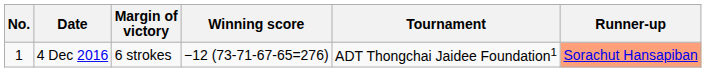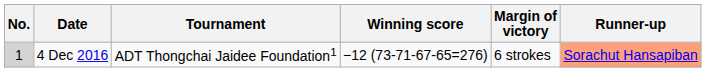 <table class="wikitable" style="font-size:95%;">
 <tr>
 <th>No.</th>
 <th>Date</th>
+<th>Tournament</th>
+<th>Winning score</th>
 <th>Margin of<br>victory</th>
-<th>Winning score</th>
-<th>Tournament</th>
 <th>Runner-up</th>
 </tr>
 <tr>
-<td align=center>1</td>
+<td align=center style="background: lightgrey;">1</td>
 <td align=right>4 Dec <a href='#'>2016</a></td>
+<td>ADT Thongchai Jaidee Foundation<sup>1</sup></td>
+<td>−12 (73-71-67-65=276)</td>
 <td>6 strokes</td>
-<td>−12 (73-71-67-65=276)</td>
-<td>ADT Thongchai Jaidee Foundation<sup>1</sup></td>
 <td style="background: lightsalmon;"> <a href='#'>Sorachut Hansapiban</a></td>
 </tr>
 </table>
